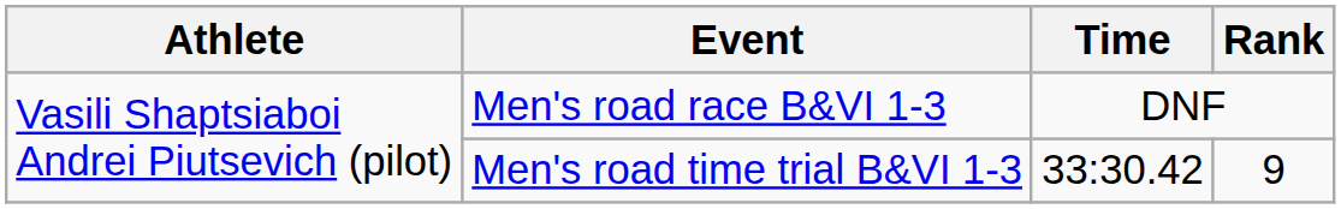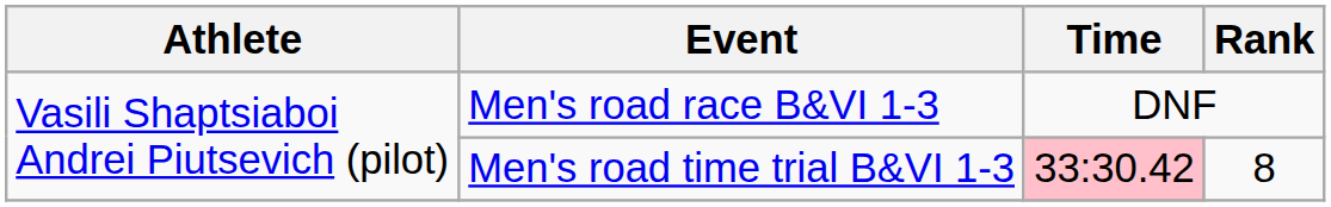 <table class=wikitable style="font-size:90%">
 <tr>
 <th>Athlete</th>
 <th>Event</th>
 <th>Time</th>
 <th>Rank</th>
 </tr>
 <tr>
 <td rowspan="2"><a href='#'>Vasili Shaptsiaboi</a><br> <a href='#'>Andrei Piutsevich</a> (pilot)</td>
 <td><a href='#'>Men's road race B&VI 1-3</a></td>
 <td style="text-align:center;" colspan="2">DNF</td>
 </tr>
 <tr>
 <td><a href='#'>Men's road time trial B&VI 1-3</a></td>
-<td style="text-align:center;">33:30.42</td>
-<td style="text-align:center;">9</td>
+<td style="background: pink; text-align:center;">33:30.42</td>
+<td style="text-align:center;">8</td>
 </tr>
 </table>
